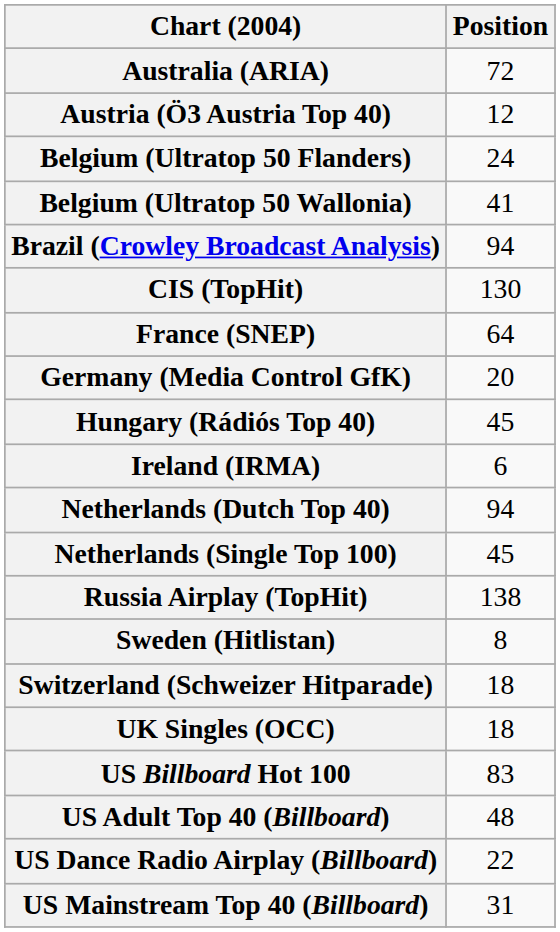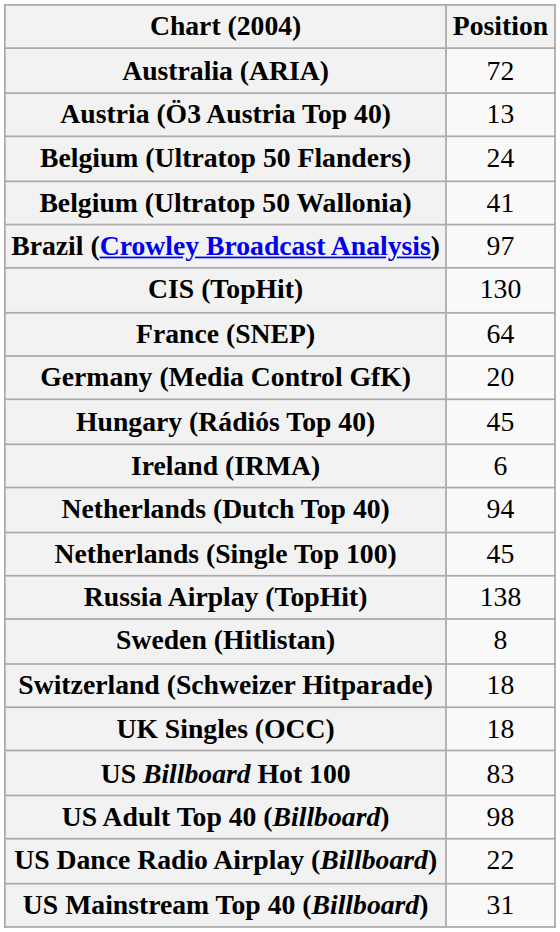 <table class="wikitable sortable plainrowheaders">
 <tr>
 <th scope="col">Chart (2004)</th>
 <th scope="col">Position</th>
 </tr>
 <tr>
 <th scope="row">Australia (ARIA)</th>
 <td style="text-align:center;">72</td>
 </tr>
 <tr>
 <th scope="row">Austria (Ö3 Austria Top 40)</th>
-<td style="text-align:center;">12</td>
+<td style="text-align:center;">13</td>
 </tr>
 <tr>
 <th scope="row">Belgium (Ultratop 50 Flanders)</th>
 <td style="text-align:center;">24</td>
 </tr>
 <tr>
 <th scope="row">Belgium (Ultratop 50 Wallonia)</th>
 <td style="text-align:center;">41</td>
 </tr>
 <tr>
 <th scope="row">Brazil (<a href='#'>Crowley Broadcast Analysis</a>)</th>
-<td style="text-align:center;">94</td>
+<td style="text-align:center;">97</td>
 </tr>
 <tr>
 <th scope="row">CIS (TopHit)</th>
 <td style="text-align:center;">130</td>
 </tr>
 <tr>
 <th scope="row">France (SNEP)</th>
 <td style="text-align:center;">64</td>
 </tr>
 <tr>
 <th scope="row">Germany (Media Control GfK)</th>
 <td style="text-align:center;">20</td>
 </tr>
 <tr>
 <th scope="row">Hungary (Rádiós Top 40)</th>
 <td style="text-align:center;">45</td>
 </tr>
 <tr>
 <th scope="row">Ireland (IRMA)</th>
 <td style="text-align:center;">6</td>
 </tr>
 <tr>
 <th scope="row">Netherlands (Dutch Top 40)</th>
 <td style="text-align:center;">94</td>
 </tr>
 <tr>
 <th scope="row">Netherlands (Single Top 100)</th>
 <td style="text-align:center;">45</td>
 </tr>
 <tr>
 <th scope="row">Russia Airplay (TopHit)<br><em></em></th>
 <td style="text-align:center;">138</td>
 </tr>
 <tr>
 <th scope="row">Sweden (Hitlistan)</th>
 <td style="text-align:center;">8</td>
 </tr>
 <tr>
 <th scope="row">Switzerland (Schweizer Hitparade)</th>
 <td style="text-align:center;">18</td>
 </tr>
 <tr>
 <th scope="row">UK Singles (OCC)</th>
 <td style="text-align:center;">18</td>
 </tr>
 <tr>
 <th scope="row">US <em>Billboard</em> Hot 100</th>
 <td style="text-align:center;">83</td>
 </tr>
 <tr>
 <th scope="row">US Adult Top 40 (<em>Billboard</em>)</th>
-<td style="text-align:center;">48</td>
+<td style="text-align:center;">98</td>
 </tr>
 <tr>
 <th scope="row">US Dance Radio Airplay (<em>Billboard</em>)</th>
 <td style="text-align:center;">22</td>
 </tr>
 <tr>
 <th scope="row">US Mainstream Top 40 (<em>Billboard</em>)</th>
 <td style="text-align:center;">31</td>
 </tr>
 </table>
